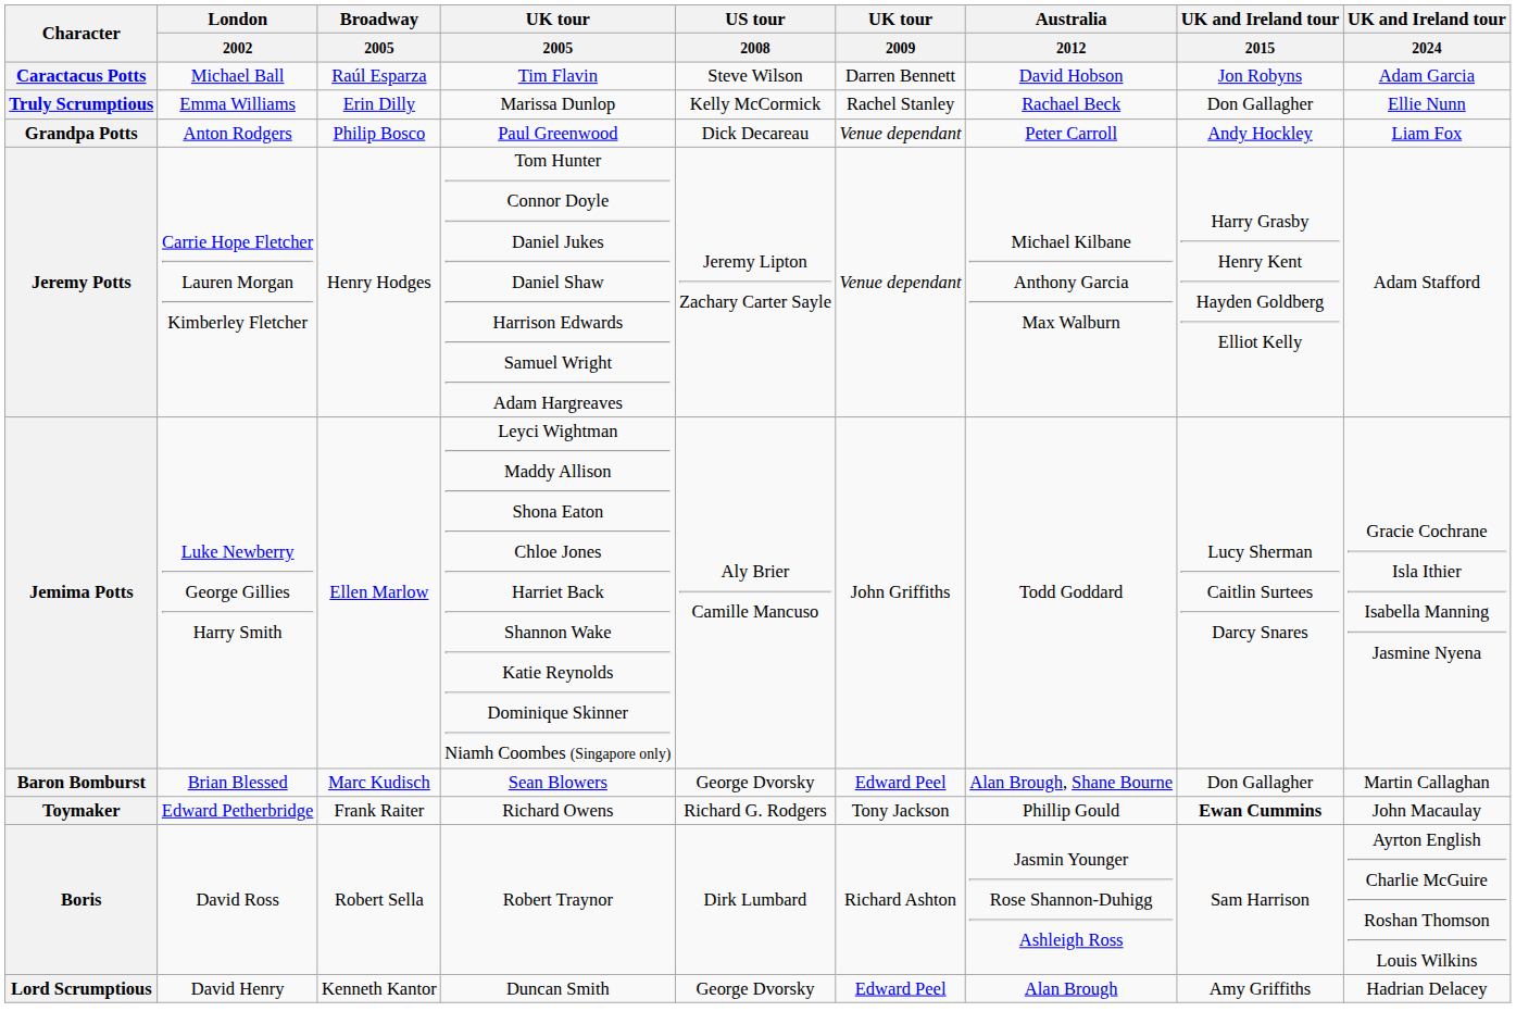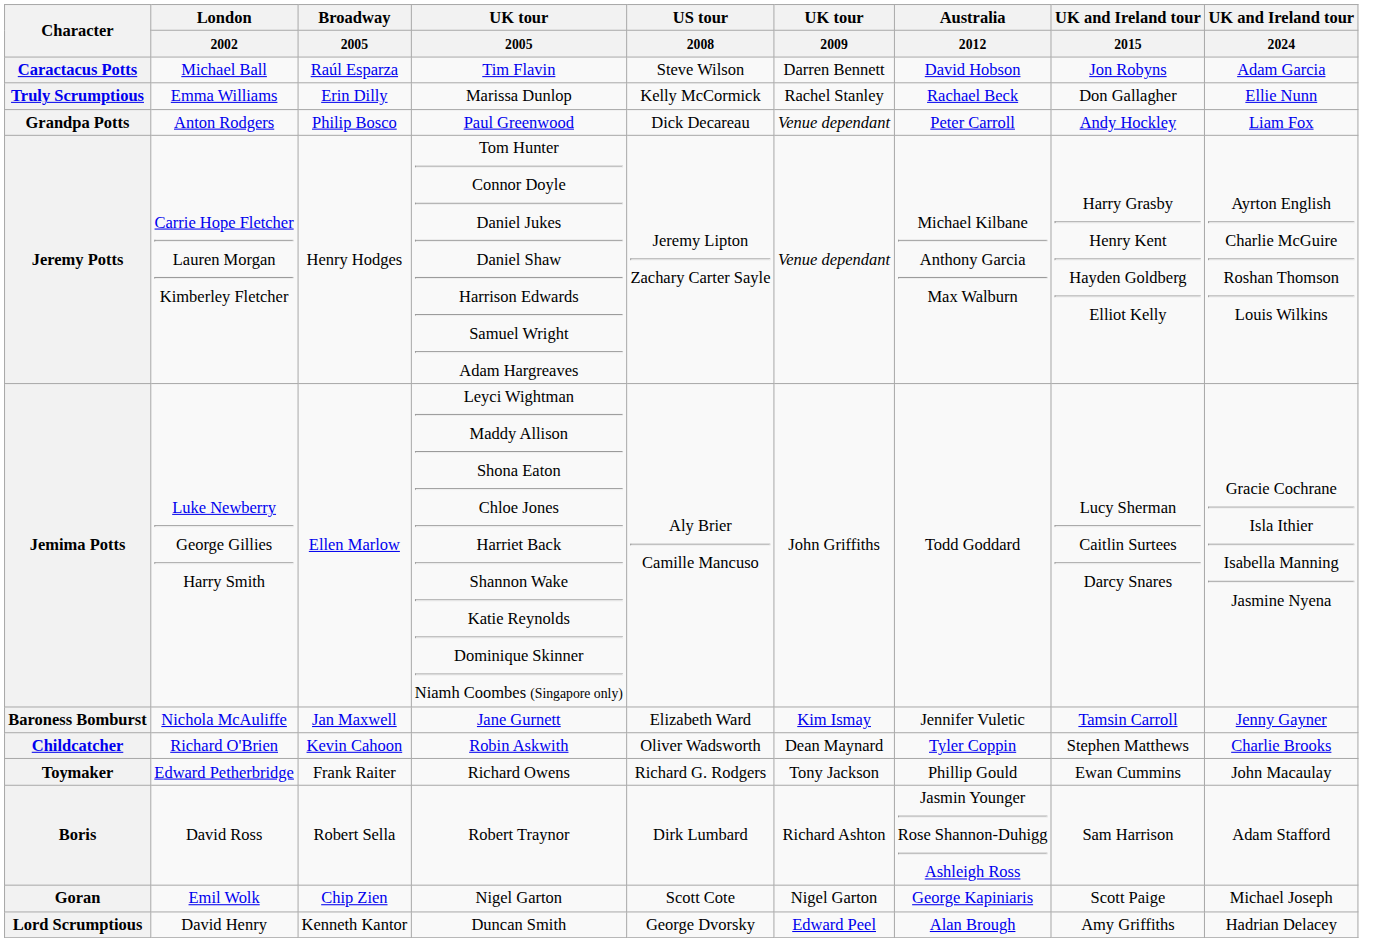 <table class="wikitable">
 <tr>
 <th rowspan="2" scope="col">Character</th>
 <th scope="col">London</th>
 <th scope="col">Broadway</th>
 <th scope="col">UK tour</th>
 <th scope="col">US tour</th>
 <th scope="col">UK tour</th>
 <th scope="col">Australia</th>
 <th scope="col">UK and Ireland tour</th>
 <th>UK and Ireland tour</th>
 </tr>
 <tr>
 <th><small>2002</small></th>
 <th><small>2005</small></th>
 <th><small>2005</small></th>
 <th><small>2008</small></th>
 <th><small>2009</small></th>
 <th><small>2012</small></th>
 <th><small>2015</small></th>
 <th><small>2024</small></th>
 </tr>
 <tr>
 <th sccope="row"><a href='#'>Caractacus Potts</a></th>
 <td align=center><a href='#'>Michael Ball</a></td>
 <td align=center><a href='#'>Raúl Esparza</a></td>
 <td align=center><a href='#'>Tim Flavin</a></td>
 <td align=center>Steve Wilson</td>
 <td align=center>Darren Bennett</td>
 <td align=center><a href='#'>David Hobson</a></td>
 <td align=center><a href='#'>Jon Robyns</a></td>
 <td align=center><a href='#'>Adam Garcia</a></td>
 </tr>
 <tr>
 <th scope="row"><a href='#'>Truly Scrumptious</a></th>
 <td align=center><a href='#'>Emma Williams</a></td>
 <td align=center><a href='#'>Erin Dilly</a></td>
 <td align=center>Marissa Dunlop</td>
 <td align=center>Kelly McCormick</td>
 <td align=center>Rachel Stanley</td>
 <td align=center><a href='#'>Rachael Beck</a></td>
 <td align=center>Don Gallagher</td>
 <td align=center><a href='#'>Ellie Nunn</a></td>
 </tr>
 <tr>
 <th scope="row">Grandpa Potts</th>
 <td align=center><a href='#'>Anton Rodgers</a></td>
 <td align=center><a href='#'>Philip Bosco</a></td>
 <td align=center><a href='#'>Paul Greenwood</a></td>
 <td align=center>Dick Decareau</td>
 <td align=center><em>Venue dependant</em></td>
 <td align=center><a href='#'>Peter Carroll</a></td>
 <td align=center><a href='#'>Andy Hockley</a></td>
 <td align=center><a href='#'>Liam Fox</a></td>
 </tr>
 <tr>
 <th scope="row">Jeremy Potts</th>
 <td align=center><a href='#'>Carrie Hope Fletcher</a><hr>Lauren Morgan<hr>Kimberley Fletcher</td>
 <td align=center>Henry Hodges</td>
 <td align=center>Tom Hunter<hr>Connor Doyle<hr>Daniel Jukes<hr>Daniel Shaw<hr>Harrison Edwards<hr>Samuel Wright<hr>Adam Hargreaves</td>
 <td align=center>Jeremy Lipton<hr>Zachary Carter Sayle</td>
 <td align=center><em>Venue dependant</em></td>
 <td align=center>Michael Kilbane<hr>Anthony Garcia<hr>Max Walburn</td>
 <td align=center>Harry Grasby<hr>Henry Kent<hr>Hayden Goldberg<hr>Elliot Kelly</td>
-<td align=center>Adam Stafford</td>
+<td align=center>Ayrton English<hr>Charlie McGuire<hr>Roshan Thomson<hr>Louis Wilkins</td>
 </tr>
 <tr>
 <th scope="row">Jemima Potts</th>
 <td align=center><a href='#'>Luke Newberry</a><hr>George Gillies<hr>Harry Smith</td>
 <td align=center><a href='#'>Ellen Marlow</a></td>
 <td align=center>Leyci Wightman<hr>Maddy Allison<hr>Shona Eaton<hr>Chloe Jones<hr>Harriet Back<hr>Shannon Wake<hr>Katie Reynolds<hr>Dominique Skinner<hr>Niamh Coombes <small>(Singapore only)</small></td>
 <td align=center>Aly Brier<hr>Camille Mancuso</td>
 <td align=center>John Griffiths</td>
 <td align=center>Todd Goddard</td>
 <td align=center>Lucy Sherman<hr>Caitlin Surtees<hr>Darcy Snares</td>
 <td align=center>Gracie Cochrane<hr>Isla Ithier<hr>Isabella Manning<hr>Jasmine Nyena</td>
 </tr>
 <tr>
-<th scope="row">Baron Bomburst</th>
-<td align=center><a href='#'>Brian Blessed</a></td>
-<td align=center><a href='#'>Marc Kudisch</a></td>
-<td align=center><a href='#'>Sean Blowers</a></td>
-<td align=center>George Dvorsky</td>
-<td align=center><a href='#'>Edward Peel</a></td>
-<td align=center><a href='#'>Alan Brough</a>, <a href='#'>Shane Bourne</a></td>
-<td align=center>Don Gallagher</td>
-<td align=center>Martin Callaghan</td>
+<th scope="row">Baroness Bomburst</th>
+<td align=center><a href='#'>Nichola McAuliffe</a></td>
+<td align=center><a href='#'>Jan Maxwell</a></td>
+<td align=center><a href='#'>Jane Gurnett</a></td>
+<td align=center>Elizabeth Ward</td>
+<td align=center><a href='#'>Kim Ismay</a></td>
+<td align=center>Jennifer Vuletic</td>
+<td align=center><a href='#'>Tamsin Carroll</a></td>
+<td align=center><a href='#'>Jenny Gayner</a></td>
+</tr>
+<tr>
+<th scope="row"><a href='#'>Childcatcher</a></th>
+<td align=center><a href='#'>Richard O'Brien</a></td>
+<td align=center><a href='#'>Kevin Cahoon</a></td>
+<td align=center><a href='#'>Robin Askwith</a></td>
+<td align=center>Oliver Wadsworth</td>
+<td align=center>Dean Maynard</td>
+<td align=center><a href='#'>Tyler Coppin</a></td>
+<td align=center>Stephen Matthews</td>
+<td align=center><a href='#'>Charlie Brooks</a></td>
 </tr>
 <tr>
 <th scope="row">Toymaker</th>
 <td align=center><a href='#'>Edward Petherbridge</a></td>
 <td align=center>Frank Raiter</td>
 <td align=center>Richard Owens</td>
 <td align=center>Richard G. Rodgers</td>
 <td align=center>Tony Jackson</td>
 <td align=center>Phillip Gould</td>
-<td align=center><strong>Ewan Cummins</strong></td>
+<td align=center>Ewan Cummins</td>
 <td align=center>John Macaulay</td>
 </tr>
 <tr>
 <th scope="row">Boris</th>
 <td align=center>David Ross</td>
 <td align=center>Robert Sella</td>
 <td align=center>Robert Traynor</td>
 <td align=center>Dirk Lumbard</td>
 <td align=center>Richard Ashton</td>
 <td align=center>Jasmin Younger<hr>Rose Shannon-Duhigg<hr><a href='#'>Ashleigh Ross</a></td>
 <td align=center>Sam Harrison</td>
-<td align=center>Ayrton English<hr>Charlie McGuire<hr>Roshan Thomson<hr>Louis Wilkins</td>
+<td align=center>Adam Stafford</td>
+</tr>
+<tr>
+<th scope="row">Goran</th>
+<td align=center><a href='#'>Emil Wolk</a></td>
+<td align=center><a href='#'>Chip Zien</a></td>
+<td align=center>Nigel Garton</td>
+<td align=center>Scott Cote</td>
+<td align=center>Nigel Garton</td>
+<td align=center><a href='#'>George Kapiniaris</a></td>
+<td align=center>Scott Paige</td>
+<td align=center>Michael Joseph</td>
 </tr>
 <tr>
 <th scope="row">Lord Scrumptious</th>
 <td align=center>David Henry</td>
 <td align=center>Kenneth Kantor</td>
 <td align=center>Duncan Smith</td>
 <td align=center>George Dvorsky</td>
 <td align=center><a href='#'>Edward Peel</a></td>
 <td align=center><a href='#'>Alan Brough</a></td>
 <td align=center>Amy Griffiths</td>
 <td align=center>Hadrian Delacey</td>
 </tr>
 </table>
